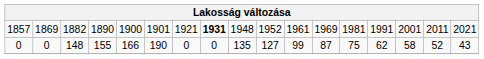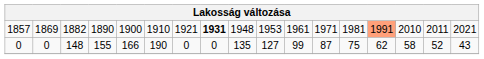 <table class="wikitable" style="margin: 0.5em auto; text-align: center;">
 <tr>
 <th colspan="17">Lakosság változása</th>
 </tr>
 <tr>
 <td>1857</td>
 <td>1869</td>
 <td>1882</td>
 <td>1890</td>
 <td>1900</td>
-<td>1901</td>
+<td>1910</td>
 <td>1921</td>
 <td><strong>1931</strong></td>
 <td>1948</td>
-<td>1952</td>
+<td>1953</td>
 <td>1961</td>
-<td>1969</td>
+<td>1971</td>
 <td>1981</td>
-<td>1991</td>
-<td>2001</td>
+<td style="background: lightsalmon;">1991</td>
+<td>2010</td>
 <td>2011</td>
 <td>2021</td>
 </tr>
 <tr>
 <td>0</td>
 <td>0</td>
 <td>148</td>
 <td>155</td>
 <td>166</td>
 <td>190</td>
 <td>0</td>
 <td>0</td>
 <td>135</td>
 <td>127</td>
 <td>99</td>
 <td>87</td>
 <td>75</td>
 <td>62</td>
 <td>58</td>
 <td>52</td>
 <td>43</td>
 </tr>
 <tr>
 </tr>
 </table>
